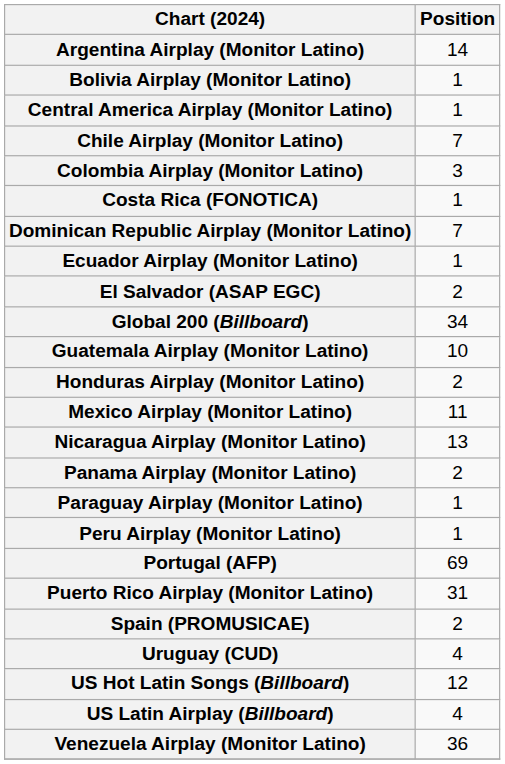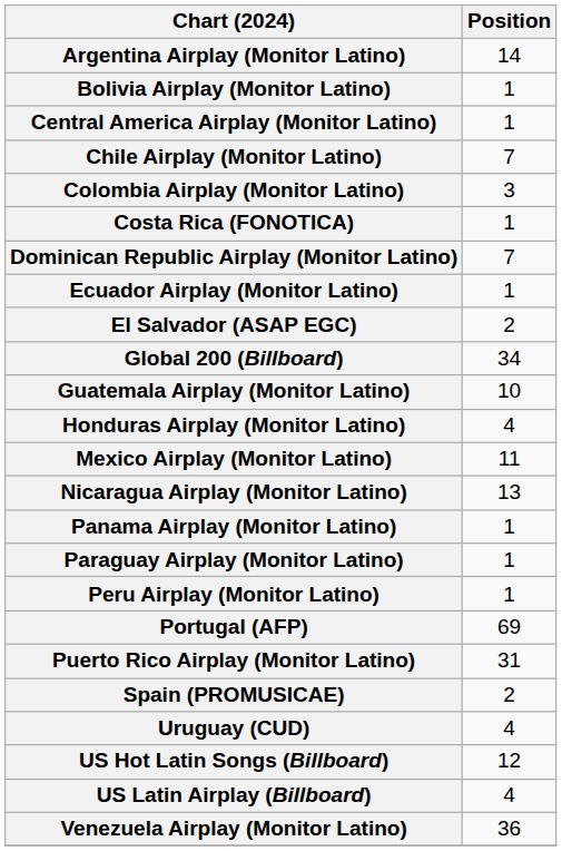 <table class="wikitable sortable plainrowheaders" style="text-align:center">
 <tr>
 <th scope="col">Chart (2024)</th>
 <th scope="col">Position</th>
 </tr>
 <tr>
 <th scope="row">Argentina Airplay (Monitor Latino)</th>
 <td>14</td>
 </tr>
 <tr>
 <th scope="row">Bolivia Airplay (Monitor Latino)</th>
 <td>1</td>
 </tr>
 <tr>
 <th scope="row">Central America Airplay (Monitor Latino)</th>
 <td>1</td>
 </tr>
 <tr>
 <th scope="row">Chile Airplay (Monitor Latino)</th>
 <td>7</td>
 </tr>
 <tr>
 <th scope="row">Colombia Airplay (Monitor Latino)</th>
 <td>3</td>
 </tr>
 <tr>
 <th scope="row">Costa Rica (FONOTICA)</th>
 <td>1</td>
 </tr>
 <tr>
 <th scope="row">Dominican Republic Airplay (Monitor Latino)</th>
 <td>7</td>
 </tr>
 <tr>
 <th scope="row">Ecuador Airplay (Monitor Latino)</th>
 <td>1</td>
 </tr>
 <tr>
 <th scope="row">El Salvador (ASAP EGC)</th>
 <td>2</td>
 </tr>
 <tr>
 <th scope="row">Global 200 (<em>Billboard</em>)</th>
 <td>34</td>
 </tr>
 <tr>
 <th scope="row">Guatemala Airplay (Monitor Latino)</th>
 <td>10</td>
 </tr>
 <tr>
 <th scope="row">Honduras Airplay (Monitor Latino)</th>
-<td>2</td>
+<td>4</td>
 </tr>
 <tr>
 <th scope="row">Mexico Airplay (Monitor Latino)</th>
 <td>11</td>
 </tr>
 <tr>
 <th scope="row">Nicaragua Airplay (Monitor Latino)</th>
 <td>13</td>
 </tr>
 <tr>
 <th scope="row">Panama Airplay (Monitor Latino)</th>
-<td>2</td>
+<td>1</td>
 </tr>
 <tr>
 <th scope="row">Paraguay Airplay (Monitor Latino)</th>
 <td>1</td>
 </tr>
 <tr>
 <th scope="row">Peru Airplay (Monitor Latino)</th>
 <td>1</td>
 </tr>
 <tr>
 <th scope="row">Portugal (AFP)</th>
 <td>69</td>
 </tr>
 <tr>
 <th scope="row">Puerto Rico Airplay (Monitor Latino)</th>
 <td>31</td>
 </tr>
 <tr>
 <th scope="row">Spain (PROMUSICAE)</th>
 <td>2</td>
 </tr>
 <tr>
 <th scope="row">Uruguay (CUD)</th>
 <td>4</td>
 </tr>
 <tr>
 <th scope="row">US Hot Latin Songs (<em>Billboard</em>)</th>
 <td>12</td>
 </tr>
 <tr>
 <th scope="row">US Latin Airplay (<em>Billboard</em>)</th>
 <td>4</td>
 </tr>
 <tr>
 <th scope="row">Venezuela Airplay (Monitor Latino)</th>
 <td>36</td>
 </tr>
 <tr>
 </tr>
 </table>
